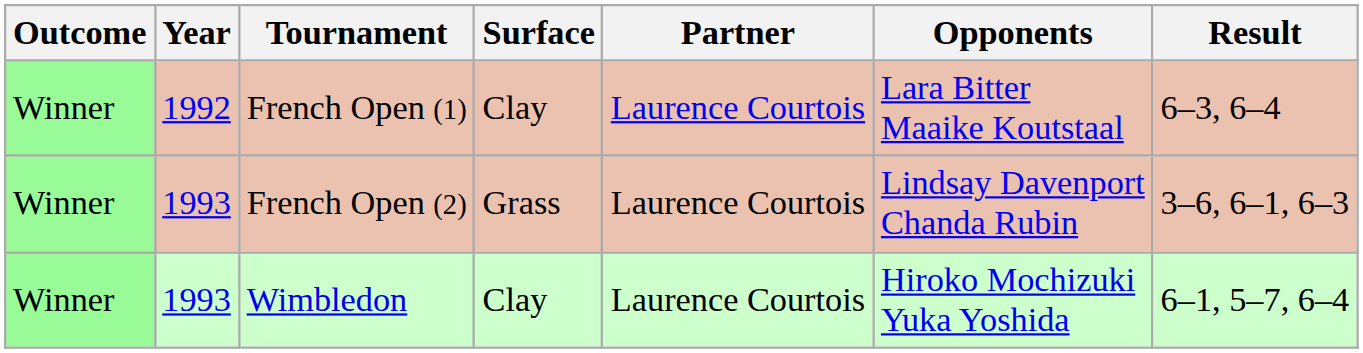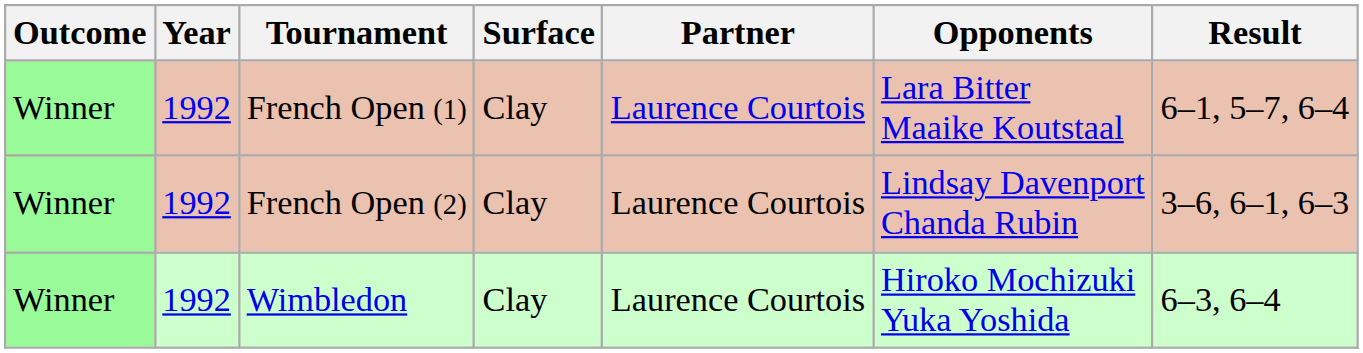 <table class="sortable wikitable" style="font-size:97%;">
 <tr>
 <th>Outcome</th>
 <th>Year</th>
 <th>Tournament</th>
 <th>Surface</th>
 <th>Partner</th>
 <th>Opponents</th>
 <th>Result</th>
 </tr>
 <tr bgcolor="#EBC2AF">
 <td bgcolor="98FB98">Winner</td>
 <td><a href='#'>1992</a></td>
 <td>French Open <small>(1)</small></td>
 <td>Clay</td>
 <td> <a href='#'>Laurence Courtois</a></td>
 <td> <a href='#'>Lara Bitter</a> <br>  <a href='#'>Maaike Koutstaal</a></td>
-<td>6–3, 6–4</td>
+<td>6–1, 5–7, 6–4</td>
 </tr>
 <tr bgcolor="#EBC2AF">
 <td bgcolor="98FB98">Winner</td>
-<td><a href='#'>1993</a></td>
+<td><a href='#'>1992</a></td>
 <td>French Open <small>(2)</small></td>
-<td>Grass</td>
+<td>Clay</td>
 <td> Laurence Courtois</td>
 <td> <a href='#'>Lindsay Davenport</a> <br>  <a href='#'>Chanda Rubin</a></td>
 <td>3–6, 6–1, 6–3</td>
 </tr>
 <tr bgcolor="#CCFFCC">
 <td bgcolor="98FB98">Winner</td>
-<td><a href='#'>1993</a></td>
+<td><a href='#'>1992</a></td>
 <td><a href='#'>Wimbledon</a></td>
 <td>Clay</td>
 <td> Laurence Courtois</td>
 <td> <a href='#'>Hiroko Mochizuki</a> <br>  <a href='#'>Yuka Yoshida</a></td>
-<td>6–1, 5–7, 6–4</td>
+<td>6–3, 6–4</td>
 </tr>
 </table>
